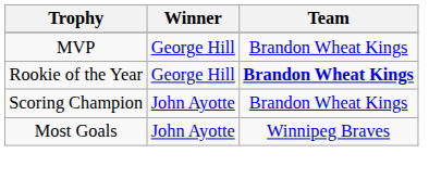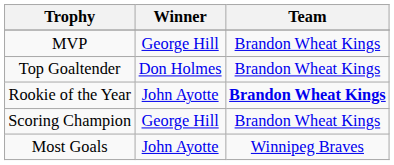 <table class="wikitable" style="text-align:center">
 <tr>
 <th>Trophy</th>
 <th>Winner</th>
 <th>Team</th>
 </tr>
 <tr align="center">
 </tr>
 <tr>
 <td>MVP</td>
 <td><a href='#'>George Hill</a></td>
 <td><a href='#'>Brandon Wheat Kings</a></td>
 </tr>
 <tr>
+<td>Top Goaltender</td>
+<td><a href='#'>Don Holmes</a></td>
+<td><a href='#'>Brandon Wheat Kings</a></td>
+</tr>
+<tr>
 <td>Rookie of the Year</td>
-<td><a href='#'>George Hill</a></td>
+<td><a href='#'>John Ayotte</a></td>
 <td><strong><a href='#'>Brandon Wheat Kings</a></strong></td>
 </tr>
 <tr>
 <td>Scoring Champion</td>
-<td><a href='#'>John Ayotte</a></td>
+<td><a href='#'>George Hill</a></td>
 <td><a href='#'>Brandon Wheat Kings</a></td>
 </tr>
 <tr>
 <td>Most Goals</td>
 <td><a href='#'>John Ayotte</a></td>
 <td><a href='#'>Winnipeg Braves</a></td>
 </tr>
 </table>
